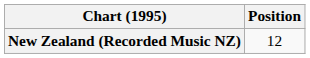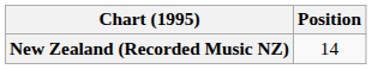 <table class="wikitable plainrowheaders" style="text-align:center">
 <tr>
 <th>Chart (1995)</th>
 <th>Position</th>
 </tr>
 <tr>
 <th scope="row">New Zealand (Recorded Music NZ)</th>
-<td>12</td>
+<td>14</td>
 </tr>
 </table>
